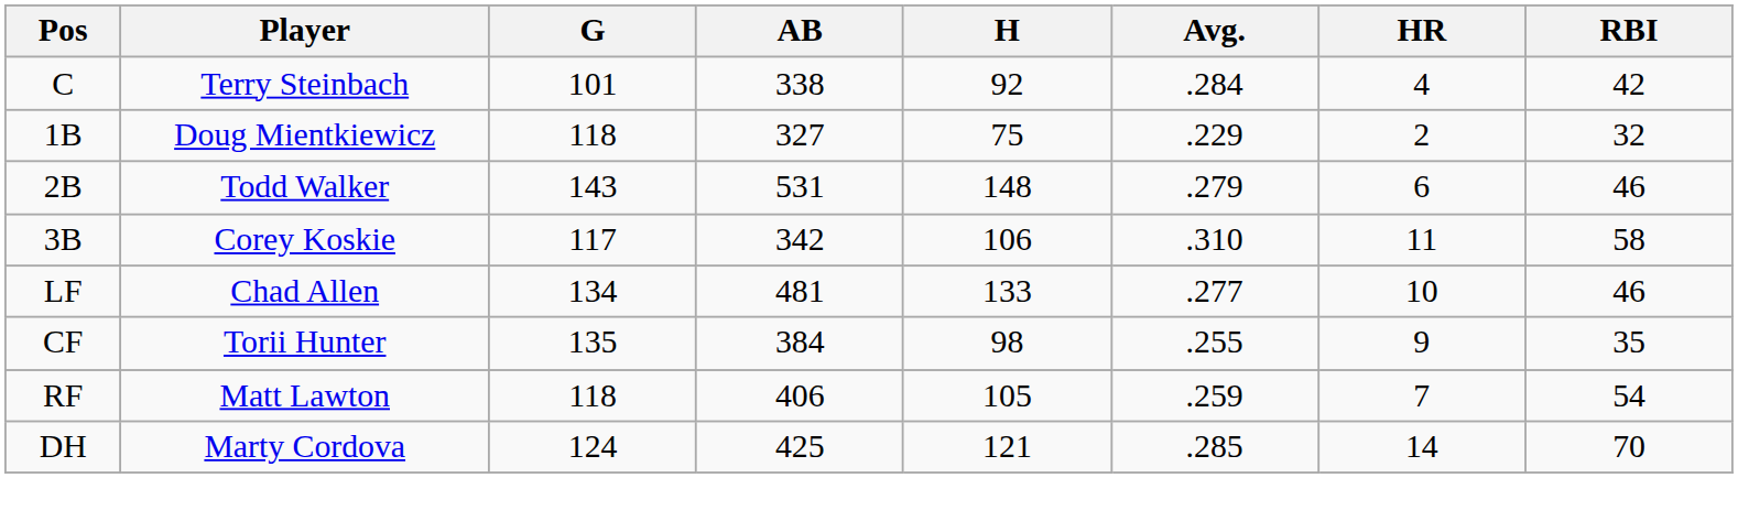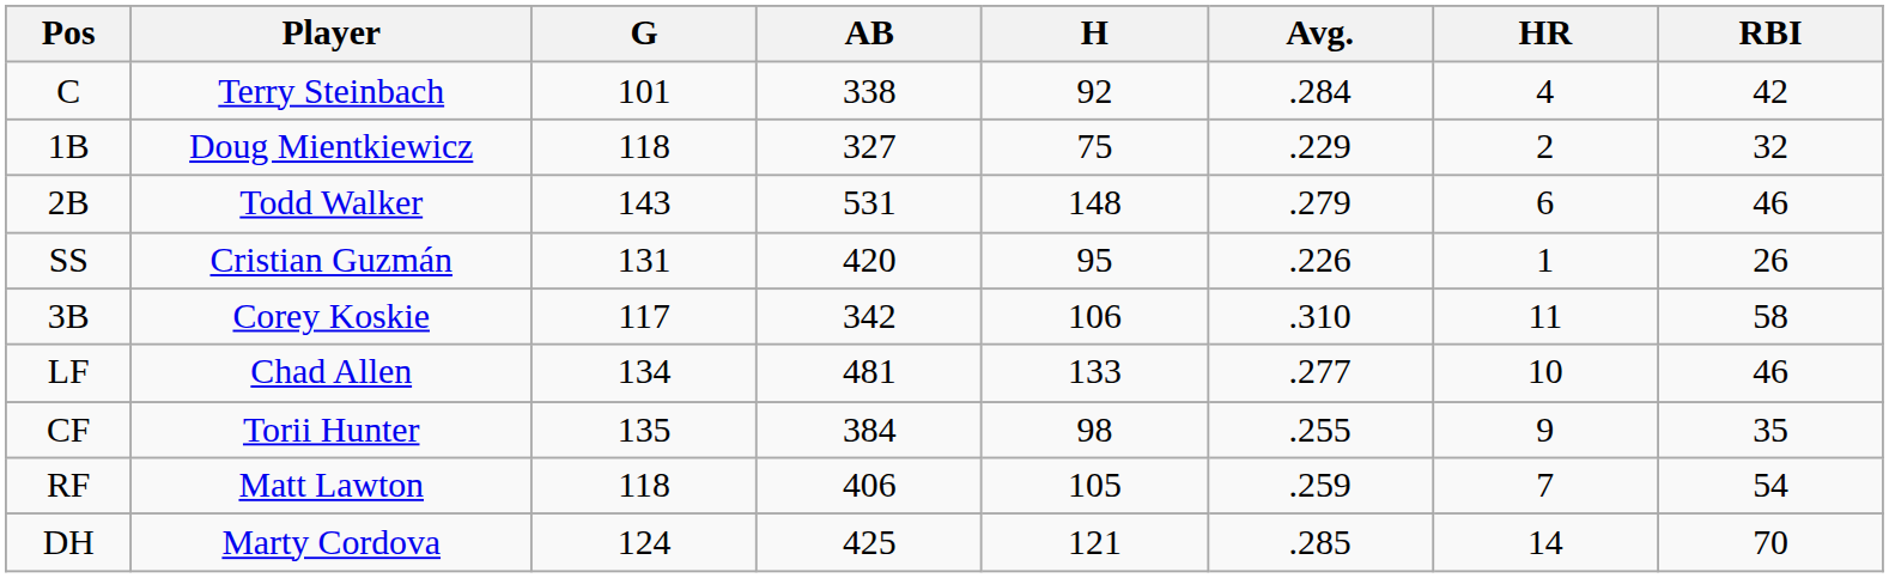 <table class="wikitable sortable">
 <tr>
 <th bgcolor="#DDDDFF" width="5%">Pos</th>
 <th bgcolor="#DDDDFF" width="16%">Player</th>
 <th bgcolor="#DDDDFF" width="9%">G</th>
 <th bgcolor="#DDDDFF" width="9%">AB</th>
 <th bgcolor="#DDDDFF" width="9%">H</th>
 <th bgcolor="#DDDDFF" width="9%">Avg.</th>
 <th bgcolor="#DDDDFF" width="9%">HR</th>
 <th bgcolor="#DDDDFF" width="9%">RBI</th>
 </tr>
 <tr align="center">
 <td>C</td>
 <td><a href='#'>Terry Steinbach</a></td>
 <td>101</td>
 <td>338</td>
 <td>92</td>
 <td>.284</td>
 <td>4</td>
 <td>42</td>
 </tr>
 <tr align=center>
 <td>1B</td>
 <td><a href='#'>Doug Mientkiewicz</a></td>
 <td>118</td>
 <td>327</td>
 <td>75</td>
 <td>.229</td>
 <td>2</td>
 <td>32</td>
 </tr>
 <tr align=center>
 <td>2B</td>
 <td><a href='#'>Todd Walker</a></td>
 <td>143</td>
 <td>531</td>
 <td>148</td>
 <td>.279</td>
 <td>6</td>
 <td>46</td>
+</tr>
+<tr align=center>
+<td>SS</td>
+<td><a href='#'>Cristian Guzmán</a></td>
+<td>131</td>
+<td>420</td>
+<td>95</td>
+<td>.226</td>
+<td>1</td>
+<td>26</td>
 </tr>
 <tr align=center>
 <td>3B</td>
 <td><a href='#'>Corey Koskie</a></td>
 <td>117</td>
 <td>342</td>
 <td>106</td>
 <td>.310</td>
 <td>11</td>
 <td>58</td>
 </tr>
 <tr align=center>
 <td>LF</td>
 <td><a href='#'>Chad Allen</a></td>
 <td>134</td>
 <td>481</td>
 <td>133</td>
 <td>.277</td>
 <td>10</td>
 <td>46</td>
 </tr>
 <tr align=center>
 <td>CF</td>
 <td><a href='#'>Torii Hunter</a></td>
 <td>135</td>
 <td>384</td>
 <td>98</td>
 <td>.255</td>
 <td>9</td>
 <td>35</td>
 </tr>
 <tr align=center>
 <td>RF</td>
 <td><a href='#'>Matt Lawton</a></td>
 <td>118</td>
 <td>406</td>
 <td>105</td>
 <td>.259</td>
 <td>7</td>
 <td>54</td>
 </tr>
 <tr align=center>
 <td>DH</td>
 <td><a href='#'>Marty Cordova</a></td>
 <td>124</td>
 <td>425</td>
 <td>121</td>
 <td>.285</td>
 <td>14</td>
 <td>70</td>
 </tr>
 </table>
